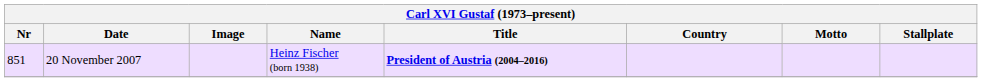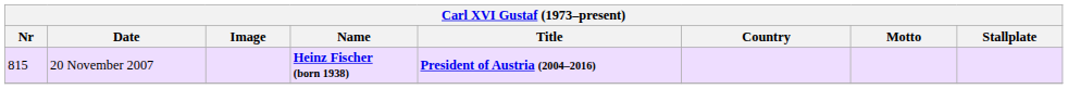 <table class="wikitable" width=100%>
 <tr>
 <th colspan=8><a href='#'>Carl XVI Gustaf</a> (1973–present)</th>
 </tr>
 <tr>
 <th width=4%>Nr</th>
 <th width=15%>Date</th>
 <th width=8%>Image</th>
 <th width=12%>Name</th>
 <th>Title</th>
 <th width=16%>Country</th>
 <th width=10%>Motto</th>
 <th width=10%>Stallplate</th>
 </tr>
 <tr bgcolor="#EEDDFF">
-<td>851</td>
+<td>815</td>
 <td>20 November 2007</td>
 <td></td>
-<td><a href='#'>Heinz Fischer</a><br><small>(born 1938)</small></td>
+<td><strong><a href='#'>Heinz Fischer</a><br><small>(born 1938)</small></strong></td>
 <td><strong><a href='#'>President of Austria</a> <small>(2004–2016)</small></strong></td>
 <td></td>
 <td></td>
 <td></td>
 </tr>
 <tr>
 </tr>
 </table>
